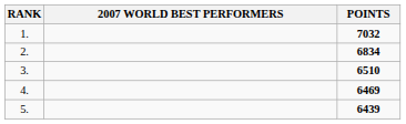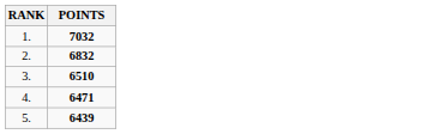 <table class="wikitable" style="border-collapse: collapse; font-size: 90%;">
 <tr>
 <th>RANK</th>
-<th align="center" style="width: 25em">2007 WORLD BEST PERFORMERS</th>
 <th align="center" style="width: 5em">POINTS</th>
 </tr>
 <tr>
 <td align="center">1.</td>
-<td></td>
 <td align="center"><strong>7032</strong></td>
 </tr>
 <tr>
 <td align="center">2.</td>
-<td></td>
-<td align="center"><strong>6834</strong></td>
+<td align="center"><strong>6832</strong></td>
 </tr>
 <tr>
 <td align="center">3.</td>
-<td></td>
 <td align="center"><strong>6510</strong></td>
 </tr>
 <tr>
 <td align="center">4.</td>
-<td></td>
-<td align="center"><strong>6469</strong></td>
+<td align="center"><strong>6471</strong></td>
 </tr>
 <tr>
 <td align="center">5.</td>
-<td></td>
 <td align="center"><strong>6439</strong></td>
 </tr>
 </table>
